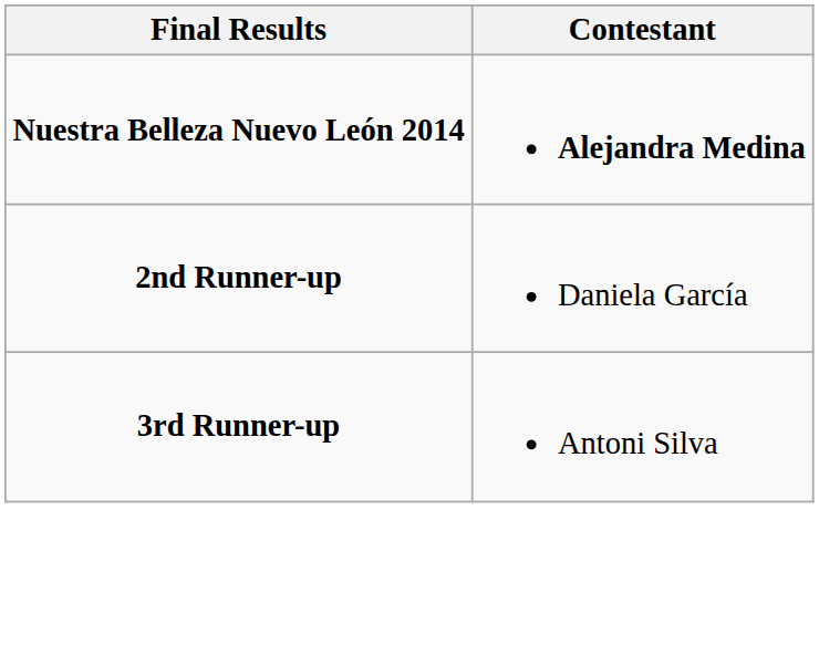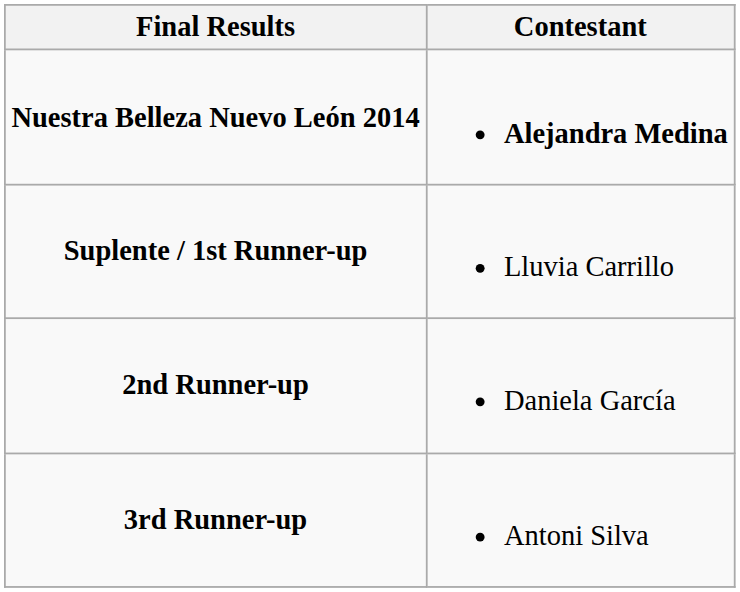 <table class="wikitable">
 <tr>
 <th>Final Results</th>
 <th>Contestant</th>
 </tr>
 <tr>
 <td align="center"><strong>Nuestra Belleza Nuevo León 2014</strong></td>
 <td><br><ul><li><strong>Alejandra Medina</strong></li></ul></td>
 </tr>
 <tr>
+<td align="center"><strong>Suplente / 1st Runner-up</strong></td>
+<td><br><ul><li>Lluvia Carrillo</li></ul></td>
+</tr>
+<tr>
 <td align="center"><strong>2nd Runner-up</strong></td>
 <td><br><ul><li>Daniela García</li></ul></td>
 </tr>
 <tr>
 <td align="center"><strong>3rd Runner-up</strong></td>
 <td><br><ul><li>Antoni Silva</li></ul></td>
 </tr>
 </table>
